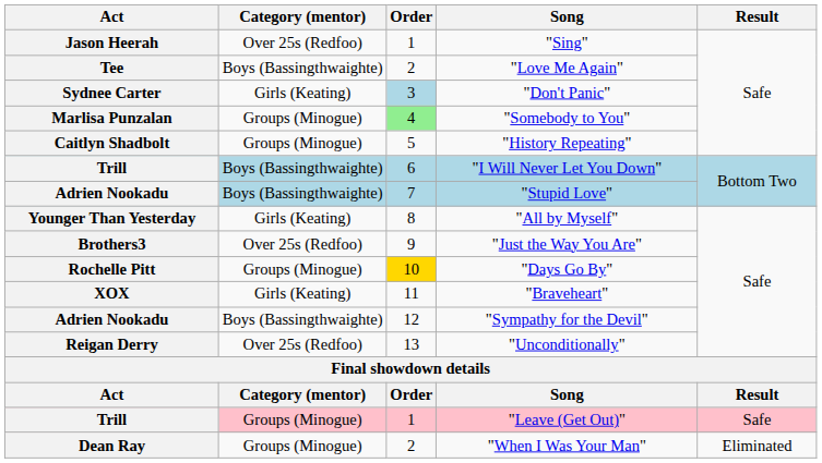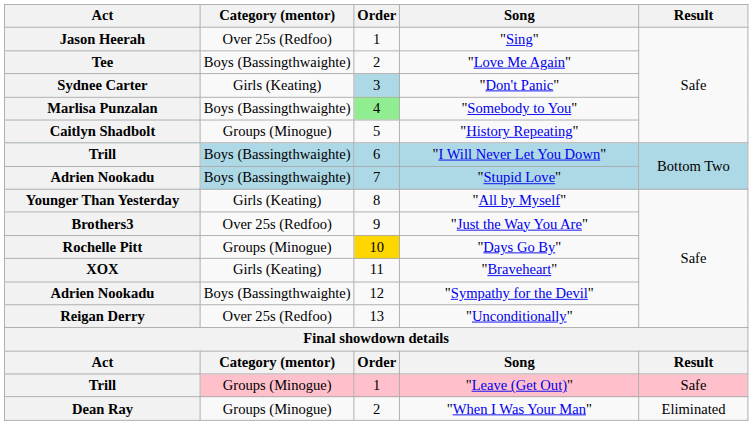 <table class="wikitable plainrowheaders" style="text-align:center;">
 <tr>
 <th scope="col" style="width:13em;">Act</th>
 <th scope="col">Category (mentor)</th>
 <th scope="col">Order</th>
 <th scope="col" style="width:16em;">Song</th>
 <th scope="col" style="width:7em;">Result</th>
 </tr>
 <tr>
 <th scope="row">Jason Heerah</th>
 <td>Over 25s (Redfoo)</td>
 <td>1</td>
 <td>"<a href='#'>Sing</a>"</td>
 <td rowspan=5>Safe</td>
 </tr>
 <tr>
 <th scope="row">Tee</th>
 <td>Boys (Bassingthwaighte)</td>
 <td>2</td>
 <td>"<a href='#'>Love Me Again</a>"</td>
 </tr>
 <tr>
 <th scope="row">Sydnee Carter</th>
 <td>Girls (Keating)</td>
 <td style="background: lightblue;">3</td>
 <td>"<a href='#'>Don't Panic</a>"</td>
 </tr>
 <tr>
 <th scope="row">Marlisa Punzalan</th>
-<td>Groups (Minogue)</td>
+<td>Boys (Bassingthwaighte)</td>
 <td style="background: lightgreen;">4</td>
 <td>"<a href='#'>Somebody to You</a>"</td>
 </tr>
 <tr>
 <th scope="row">Caitlyn Shadbolt</th>
 <td>Groups (Minogue)</td>
 <td>5</td>
 <td>"<a href='#'>History Repeating</a>"</td>
 </tr>
 <tr style="background:lightblue;">
 <th scope="row">Trill</th>
 <td>Boys (Bassingthwaighte)</td>
 <td>6</td>
 <td>"<a href='#'>I Will Never Let You Down</a>"</td>
 <td rowspan=2>Bottom Two</td>
 </tr>
 <tr style="background:lightblue;">
 <th scope="row">Adrien Nookadu</th>
 <td>Boys (Bassingthwaighte)</td>
 <td>7</td>
 <td>"<a href='#'>Stupid Love</a>"</td>
 </tr>
 <tr>
 <th scope="row">Younger Than Yesterday</th>
 <td>Girls (Keating)</td>
 <td>8</td>
 <td>"<a href='#'>All by Myself</a>"</td>
 <td rowspan=6>Safe</td>
 </tr>
 <tr>
 <th scope="row">Brothers3</th>
 <td>Over 25s (Redfoo)</td>
 <td>9</td>
 <td>"<a href='#'>Just the Way You Are</a>"</td>
 </tr>
 <tr>
 <th scope="row">Rochelle Pitt</th>
 <td>Groups (Minogue)</td>
 <td style="background: gold;">10</td>
 <td>"<a href='#'>Days Go By</a>"</td>
 </tr>
 <tr>
 <th scope="row">XOX</th>
 <td>Girls (Keating)</td>
 <td>11</td>
 <td>"<a href='#'>Braveheart</a>"</td>
 </tr>
 <tr>
 <th scope="row">Adrien Nookadu</th>
 <td>Boys (Bassingthwaighte)</td>
 <td>12</td>
 <td>"<a href='#'>Sympathy for the Devil</a>"</td>
 </tr>
 <tr>
 <th scope="row">Reigan Derry</th>
 <td>Over 25s (Redfoo)</td>
 <td>13</td>
 <td>"<a href='#'>Unconditionally</a>"</td>
 </tr>
 <tr>
 <th colspan="5">Final showdown details</th>
 </tr>
 <tr>
 <th scope="col" style="width:10em;">Act</th>
 <th scope="col">Category (mentor)</th>
 <th scope="col">Order</th>
 <th scope="col" style="width:16em;">Song</th>
 <th scope="col" style="width:6em;">Result</th>
 </tr>
 <tr style="background:pink;">
 <th scope="row">Trill</th>
 <td>Groups (Minogue)</td>
 <td>1</td>
 <td>"<a href='#'>Leave (Get Out)</a>"</td>
 <td>Safe</td>
 </tr>
 <tr>
 <th scope="row">Dean Ray</th>
 <td>Groups (Minogue)</td>
 <td>2</td>
 <td>"<a href='#'>When I Was Your Man</a>"</td>
 <td>Eliminated</td>
 </tr>
 </table>
